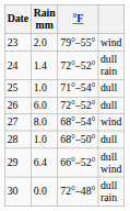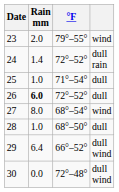 <table class="wikitable" align=right style="margin:0 0 1em 1em">
 <tr>
 <th>Date</th>
 <th>Rain<br>mm</th>
 <th><a href='#'>°F</a></th>
 <th></th>
 </tr>
 <tr>
 <td>23</td>
 <td>2.0</td>
 <td>79°–55°</td>
 <td>wind</td>
 </tr>
 <tr>
 <td>24</td>
 <td>1.4</td>
 <td>72°–52°</td>
 <td>dull<br>rain</td>
 </tr>
 <tr>
 <td>25</td>
 <td>1.0</td>
 <td>71°–54°</td>
 <td>dull</td>
 </tr>
 <tr>
 <td>26</td>
-<td>6.0</td>
+<td><strong>6.0</strong></td>
 <td>72°–52°</td>
 <td>dull</td>
 </tr>
 <tr>
 <td>27</td>
 <td>8.0</td>
 <td>68°–54°</td>
 <td>wind</td>
 </tr>
 <tr>
 <td>28</td>
 <td>1.0</td>
 <td>68°–50°</td>
 <td>dull</td>
 </tr>
 <tr>
 <td>29</td>
 <td>6.4</td>
 <td>66°–52°</td>
 <td>dull<br>wind</td>
 </tr>
 <tr>
 <td>30</td>
 <td>0.0</td>
 <td>72°–48°</td>
-<td>dull<br>rain</td>
+<td>dull<br>wind</td>
 </tr>
 </table>
